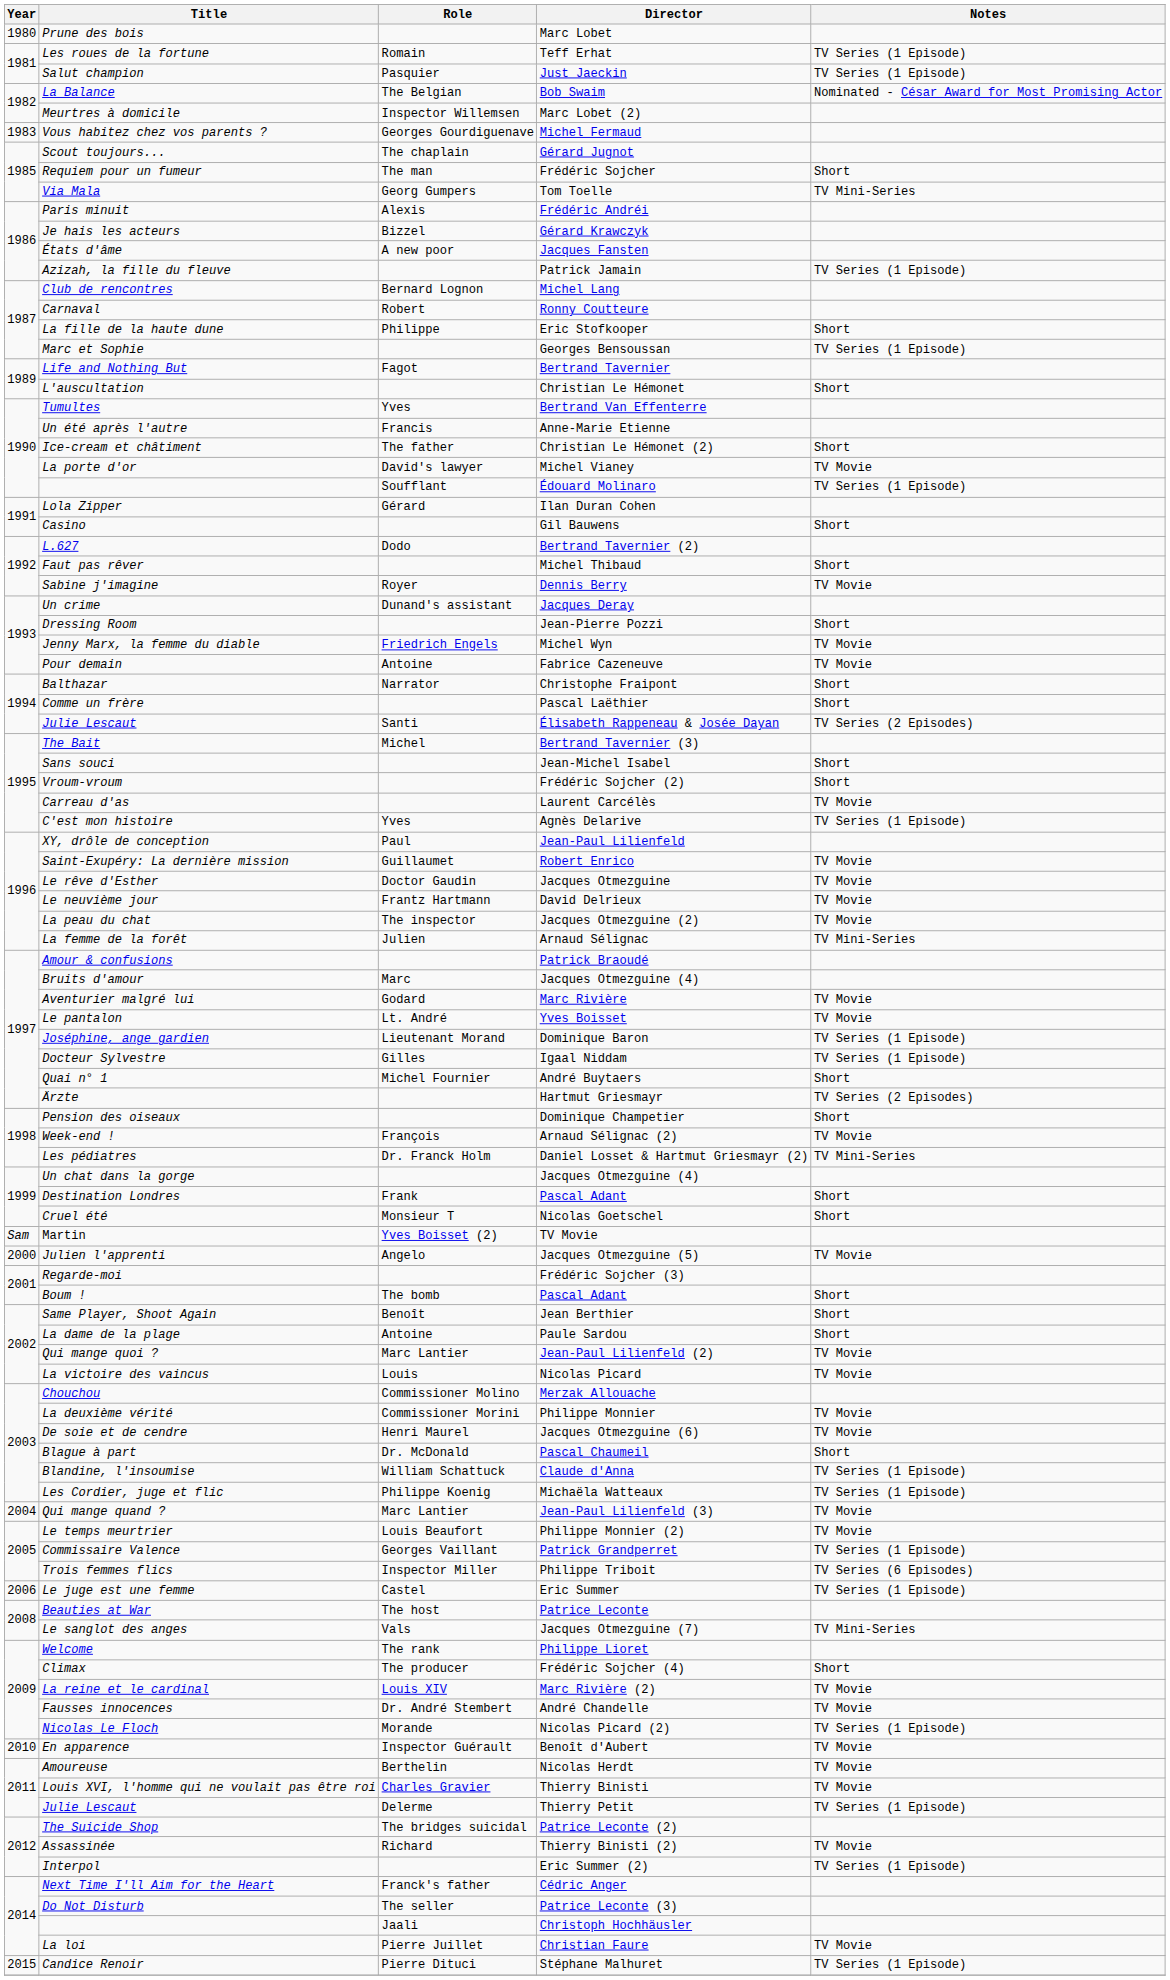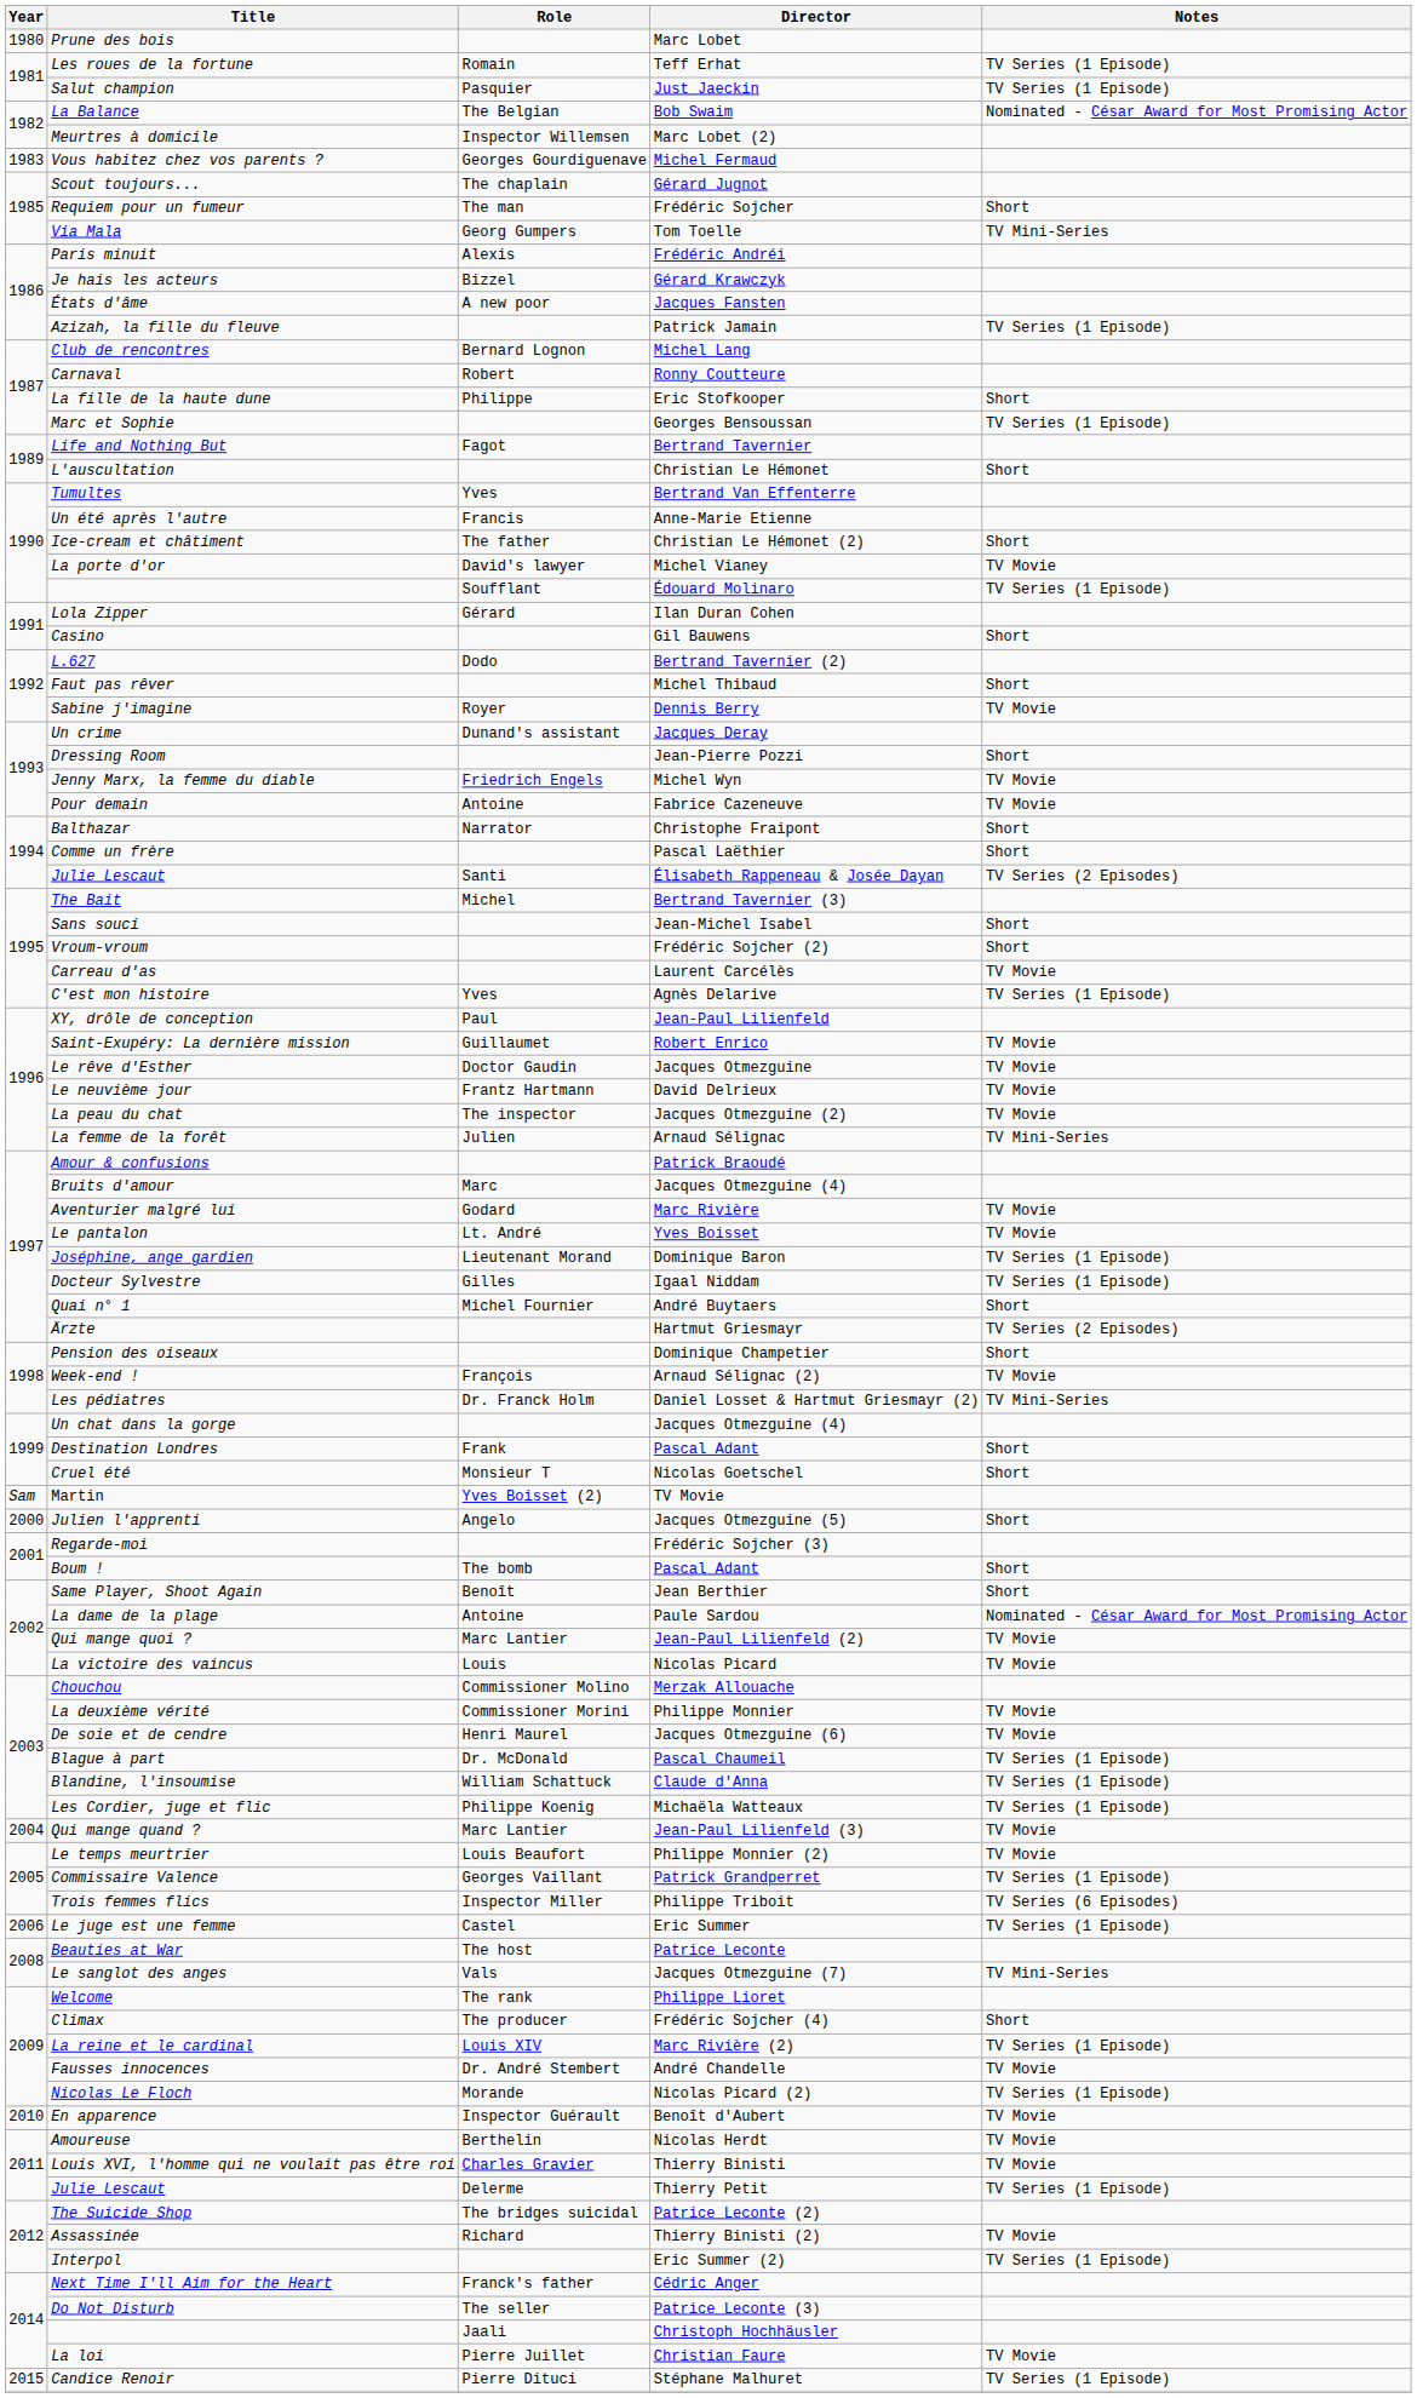 <table class="wikitable sortable">
 <tr>
 <th>Year</th>
 <th>Title</th>
 <th>Role</th>
 <th>Director</th>
 <th class="unsortable">Notes</th>
 </tr>
 <tr>
 <td rowspan=1>1980</td>
 <td><em>Prune des bois</em></td>
 <td></td>
 <td>Marc Lobet</td>
 <td></td>
 </tr>
 <tr>
 <td rowspan=2>1981</td>
 <td><em>Les roues de la fortune</em></td>
 <td>Romain</td>
 <td>Teff Erhat</td>
 <td>TV Series (1 Episode)</td>
 </tr>
 <tr>
 <td><em>Salut champion</em></td>
 <td>Pasquier</td>
 <td><a href='#'>Just Jaeckin</a></td>
 <td>TV Series (1 Episode)</td>
 </tr>
 <tr>
 <td rowspan=2>1982</td>
 <td><em><a href='#'>La Balance</a></em></td>
 <td>The Belgian</td>
 <td><a href='#'>Bob Swaim</a></td>
 <td>Nominated - <a href='#'>César Award for Most Promising Actor</a></td>
 </tr>
 <tr>
 <td><em>Meurtres à domicile</em></td>
 <td>Inspector Willemsen</td>
 <td>Marc Lobet (2)</td>
 <td></td>
 </tr>
 <tr>
 <td rowspan=1>1983</td>
 <td><em>Vous habitez chez vos parents ?</em></td>
 <td>Georges Gourdiguenave</td>
 <td><a href='#'>Michel Fermaud</a></td>
 <td></td>
 </tr>
 <tr>
 <td rowspan=3>1985</td>
 <td><em>Scout toujours...</em></td>
 <td>The chaplain</td>
 <td><a href='#'>Gérard Jugnot</a></td>
 <td></td>
 </tr>
 <tr>
 <td><em>Requiem pour un fumeur</em></td>
 <td>The man</td>
 <td>Frédéric Sojcher</td>
 <td>Short</td>
 </tr>
 <tr>
 <td><em><a href='#'>Via Mala</a></em></td>
 <td>Georg Gumpers</td>
 <td>Tom Toelle</td>
 <td>TV Mini-Series</td>
 </tr>
 <tr>
 <td rowspan=4>1986</td>
 <td><em>Paris minuit</em></td>
 <td>Alexis</td>
 <td><a href='#'>Frédéric Andréi</a></td>
 <td></td>
 </tr>
 <tr>
 <td><em>Je hais les acteurs</em></td>
 <td>Bizzel</td>
 <td><a href='#'>Gérard Krawczyk</a></td>
 <td></td>
 </tr>
 <tr>
 <td><em>États d'âme</em></td>
 <td>A new poor</td>
 <td><a href='#'>Jacques Fansten</a></td>
 <td></td>
 </tr>
 <tr>
 <td><em>Azizah, la fille du fleuve</em></td>
 <td></td>
 <td>Patrick Jamain</td>
 <td>TV Series (1 Episode)</td>
 </tr>
 <tr>
 <td rowspan=4>1987</td>
 <td><em><a href='#'>Club de rencontres</a></em></td>
 <td>Bernard Lognon</td>
 <td><a href='#'>Michel Lang</a></td>
 <td></td>
 </tr>
 <tr>
 <td><em>Carnaval</em></td>
 <td>Robert</td>
 <td><a href='#'>Ronny Coutteure</a></td>
 <td></td>
 </tr>
 <tr>
 <td><em>La fille de la haute dune</em></td>
 <td>Philippe</td>
 <td>Eric Stofkooper</td>
 <td>Short</td>
 </tr>
 <tr>
 <td><em>Marc et Sophie</em></td>
 <td></td>
 <td>Georges Bensoussan</td>
 <td>TV Series (1 Episode)</td>
 </tr>
 <tr>
 <td rowspan=2>1989</td>
 <td><em><a href='#'>Life and Nothing But</a></em></td>
 <td>Fagot</td>
 <td><a href='#'>Bertrand Tavernier</a></td>
 <td></td>
 </tr>
 <tr>
 <td><em>L'auscultation</em></td>
 <td></td>
 <td>Christian Le Hémonet</td>
 <td>Short</td>
 </tr>
 <tr>
 <td rowspan=5>1990</td>
 <td><em><a href='#'>Tumultes</a></em></td>
 <td>Yves</td>
 <td><a href='#'>Bertrand Van Effenterre</a></td>
 <td></td>
 </tr>
 <tr>
 <td><em>Un été après l'autre</em></td>
 <td>Francis</td>
 <td>Anne-Marie Etienne</td>
 <td></td>
 </tr>
 <tr>
 <td><em>Ice-cream et châtiment</em></td>
 <td>The father</td>
 <td>Christian Le Hémonet (2)</td>
 <td>Short</td>
 </tr>
 <tr>
 <td><em>La porte d'or</em></td>
 <td>David's lawyer</td>
 <td>Michel Vianey</td>
 <td>TV Movie</td>
 </tr>
 <tr>
 <td><em></em></td>
 <td>Soufflant</td>
 <td><a href='#'>Édouard Molinaro</a></td>
 <td>TV Series (1 Episode)</td>
 </tr>
 <tr>
 <td rowspan=2>1991</td>
 <td><em>Lola Zipper</em></td>
 <td>Gérard</td>
 <td>Ilan Duran Cohen</td>
 <td></td>
 </tr>
 <tr>
 <td><em>Casino</em></td>
 <td></td>
 <td>Gil Bauwens</td>
 <td>Short</td>
 </tr>
 <tr>
 <td rowspan=3>1992</td>
 <td><em><a href='#'>L.627</a></em></td>
 <td>Dodo</td>
 <td><a href='#'>Bertrand Tavernier</a> (2)</td>
 <td></td>
 </tr>
 <tr>
 <td><em>Faut pas rêver</em></td>
 <td></td>
 <td>Michel Thibaud</td>
 <td>Short</td>
 </tr>
 <tr>
 <td><em>Sabine j'imagine</em></td>
 <td>Royer</td>
 <td><a href='#'>Dennis Berry</a></td>
 <td>TV Movie</td>
 </tr>
 <tr>
 <td rowspan=4>1993</td>
 <td><em>Un crime</em></td>
 <td>Dunand's assistant</td>
 <td><a href='#'>Jacques Deray</a></td>
 <td></td>
 </tr>
 <tr>
 <td><em>Dressing Room</em></td>
 <td></td>
 <td>Jean-Pierre Pozzi</td>
 <td>Short</td>
 </tr>
 <tr>
 <td><em>Jenny Marx, la femme du diable</em></td>
 <td><a href='#'>Friedrich Engels</a></td>
 <td>Michel Wyn</td>
 <td>TV Movie</td>
 </tr>
 <tr>
 <td><em>Pour demain</em></td>
 <td>Antoine</td>
 <td>Fabrice Cazeneuve</td>
 <td>TV Movie</td>
 </tr>
 <tr>
 <td rowspan=3>1994</td>
 <td><em>Balthazar</em></td>
 <td>Narrator</td>
 <td>Christophe Fraipont</td>
 <td>Short</td>
 </tr>
 <tr>
 <td><em>Comme un frère</em></td>
 <td></td>
 <td>Pascal Laëthier</td>
 <td>Short</td>
 </tr>
 <tr>
 <td><em><a href='#'>Julie Lescaut</a></em></td>
 <td>Santi</td>
 <td><a href='#'>Élisabeth Rappeneau</a> & <a href='#'>Josée Dayan</a></td>
 <td>TV Series (2 Episodes)</td>
 </tr>
 <tr>
 <td rowspan=5>1995</td>
 <td><em><a href='#'>The Bait</a></em></td>
 <td>Michel</td>
 <td><a href='#'>Bertrand Tavernier</a> (3)</td>
 <td></td>
 </tr>
 <tr>
 <td><em>Sans souci</em></td>
 <td></td>
 <td>Jean-Michel Isabel</td>
 <td>Short</td>
 </tr>
 <tr>
 <td><em>Vroum-vroum</em></td>
 <td></td>
 <td>Frédéric Sojcher (2)</td>
 <td>Short</td>
 </tr>
 <tr>
 <td><em>Carreau d'as</em></td>
 <td></td>
 <td>Laurent Carcélès</td>
 <td>TV Movie</td>
 </tr>
 <tr>
 <td><em>C'est mon histoire</em></td>
 <td>Yves</td>
 <td>Agnès Delarive</td>
 <td>TV Series (1 Episode)</td>
 </tr>
 <tr>
 <td rowspan=6>1996</td>
 <td><em>XY, drôle de conception</em></td>
 <td>Paul</td>
 <td><a href='#'>Jean-Paul Lilienfeld</a></td>
 <td></td>
 </tr>
 <tr>
 <td><em>Saint-Exupéry: La dernière mission</em></td>
 <td>Guillaumet</td>
 <td><a href='#'>Robert Enrico</a></td>
 <td>TV Movie</td>
 </tr>
 <tr>
 <td><em>Le rêve d'Esther</em></td>
 <td>Doctor Gaudin</td>
 <td>Jacques Otmezguine</td>
 <td>TV Movie</td>
 </tr>
 <tr>
 <td><em>Le neuvième jour</em></td>
 <td>Frantz Hartmann</td>
 <td>David Delrieux</td>
 <td>TV Movie</td>
 </tr>
 <tr>
 <td><em>La peau du chat</em></td>
 <td>The inspector</td>
 <td>Jacques Otmezguine (2)</td>
 <td>TV Movie</td>
 </tr>
 <tr>
 <td><em>La femme de la forêt</em></td>
 <td>Julien</td>
 <td>Arnaud Sélignac</td>
 <td>TV Mini-Series</td>
 </tr>
 <tr>
 <td rowspan=8>1997</td>
 <td><em><a href='#'>Amour & confusions</a></em></td>
 <td></td>
 <td><a href='#'>Patrick Braoudé</a></td>
 <td></td>
 </tr>
 <tr>
 <td><em>Bruits d'amour</em></td>
 <td>Marc</td>
 <td>Jacques Otmezguine (4)</td>
 <td></td>
 </tr>
 <tr>
 <td><em>Aventurier malgré lui</em></td>
 <td>Godard</td>
 <td><a href='#'>Marc Rivière</a></td>
 <td>TV Movie</td>
 </tr>
 <tr>
 <td><em>Le pantalon</em></td>
 <td>Lt. André</td>
 <td><a href='#'>Yves Boisset</a></td>
 <td>TV Movie</td>
 </tr>
 <tr>
 <td><em><a href='#'>Joséphine, ange gardien</a></em></td>
 <td>Lieutenant Morand</td>
 <td>Dominique Baron</td>
 <td>TV Series (1 Episode)</td>
 </tr>
 <tr>
 <td><em>Docteur Sylvestre</em></td>
 <td>Gilles</td>
 <td>Igaal Niddam</td>
 <td>TV Series (1 Episode)</td>
 </tr>
 <tr>
 <td><em>Quai n° 1</em></td>
 <td>Michel Fournier</td>
 <td>André Buytaers</td>
 <td>Short</td>
 </tr>
 <tr>
 <td><em>Ärzte</em></td>
 <td></td>
 <td>Hartmut Griesmayr</td>
 <td>TV Series (2 Episodes)</td>
 </tr>
 <tr>
 <td rowspan=3>1998</td>
 <td><em>Pension des oiseaux</em></td>
 <td></td>
 <td>Dominique Champetier</td>
 <td>Short</td>
 </tr>
 <tr>
 <td><em>Week-end !</em></td>
 <td>François</td>
 <td>Arnaud Sélignac (2)</td>
 <td>TV Movie</td>
 </tr>
 <tr>
 <td><em>Les pédiatres</em></td>
 <td>Dr. Franck Holm</td>
 <td>Daniel Losset & Hartmut Griesmayr (2)</td>
 <td>TV Mini-Series</td>
 </tr>
 <tr>
 <td rowspan=3>1999</td>
 <td><em>Un chat dans la gorge</em></td>
 <td></td>
 <td>Jacques Otmezguine (4)</td>
 <td></td>
 </tr>
 <tr>
 <td><em>Destination Londres</em></td>
 <td>Frank</td>
 <td><a href='#'>Pascal Adant</a></td>
 <td>Short</td>
 </tr>
 <tr>
 <td><em>Cruel été</em></td>
 <td>Monsieur T</td>
 <td>Nicolas Goetschel</td>
 <td>Short</td>
 </tr>
 <tr>
 <td><em>Sam</em></td>
 <td>Martin</td>
 <td><a href='#'>Yves Boisset</a> (2)</td>
 <td>TV Movie</td>
 </tr>
 <tr>
 <td rowspan=1>2000</td>
 <td><em>Julien l'apprenti</em></td>
 <td>Angelo</td>
 <td>Jacques Otmezguine (5)</td>
-<td>TV Movie</td>
+<td>Short</td>
 </tr>
 <tr>
 <td rowspan=2>2001</td>
 <td><em>Regarde-moi</em></td>
 <td></td>
 <td>Frédéric Sojcher (3)</td>
 <td></td>
 </tr>
 <tr>
 <td><em>Boum !</em></td>
 <td>The bomb</td>
 <td><a href='#'>Pascal Adant</a></td>
 <td>Short</td>
 </tr>
 <tr>
 <td rowspan=4>2002</td>
 <td><em>Same Player, Shoot Again</em></td>
 <td>Benoît</td>
 <td>Jean Berthier</td>
 <td>Short</td>
 </tr>
 <tr>
 <td><em>La dame de la plage</em></td>
 <td>Antoine</td>
 <td>Paule Sardou</td>
-<td>Short</td>
+<td>Nominated - <a href='#'>César Award for Most Promising Actor</a></td>
 </tr>
 <tr>
 <td><em>Qui mange quoi ?</em></td>
 <td>Marc Lantier</td>
 <td><a href='#'>Jean-Paul Lilienfeld</a> (2)</td>
 <td>TV Movie</td>
 </tr>
 <tr>
 <td><em>La victoire des vaincus</em></td>
 <td>Louis</td>
 <td>Nicolas Picard</td>
 <td>TV Movie</td>
 </tr>
 <tr>
 <td rowspan=6>2003</td>
 <td><em><a href='#'>Chouchou</a></em></td>
 <td>Commissioner Molino</td>
 <td><a href='#'>Merzak Allouache</a></td>
 <td></td>
 </tr>
 <tr>
 <td><em>La deuxième vérité</em></td>
 <td>Commissioner Morini</td>
 <td>Philippe Monnier</td>
 <td>TV Movie</td>
 </tr>
 <tr>
 <td><em>De soie et de cendre</em></td>
 <td>Henri Maurel</td>
 <td>Jacques Otmezguine (6)</td>
 <td>TV Movie</td>
 </tr>
 <tr>
 <td><em>Blague à part</em></td>
 <td>Dr. McDonald</td>
 <td><a href='#'>Pascal Chaumeil</a></td>
-<td>Short</td>
+<td>TV Series (1 Episode)</td>
 </tr>
 <tr>
 <td><em>Blandine, l'insoumise</em></td>
 <td>William Schattuck</td>
 <td><a href='#'>Claude d'Anna</a></td>
 <td>TV Series (1 Episode)</td>
 </tr>
 <tr>
 <td><em>Les Cordier, juge et flic</em></td>
 <td>Philippe Koenig</td>
 <td>Michaëla Watteaux</td>
 <td>TV Series (1 Episode)</td>
 </tr>
 <tr>
 <td rowspan=1>2004</td>
 <td><em>Qui mange quand ?</em></td>
 <td>Marc Lantier</td>
 <td><a href='#'>Jean-Paul Lilienfeld</a> (3)</td>
 <td>TV Movie</td>
 </tr>
 <tr>
 <td rowspan=3>2005</td>
 <td><em>Le temps meurtrier</em></td>
 <td>Louis Beaufort</td>
 <td>Philippe Monnier (2)</td>
 <td>TV Movie</td>
 </tr>
 <tr>
 <td><em>Commissaire Valence</em></td>
 <td>Georges Vaillant</td>
 <td><a href='#'>Patrick Grandperret</a></td>
 <td>TV Series (1 Episode)</td>
 </tr>
 <tr>
 <td><em>Trois femmes flics</em></td>
 <td>Inspector Miller</td>
 <td>Philippe Triboit</td>
 <td>TV Series (6 Episodes)</td>
 </tr>
 <tr>
 <td rowspan=1>2006</td>
 <td><em>Le juge est une femme</em></td>
 <td>Castel</td>
 <td>Eric Summer</td>
 <td>TV Series (1 Episode)</td>
 </tr>
 <tr>
 <td rowspan=2>2008</td>
 <td><em><a href='#'>Beauties at War</a></em></td>
 <td>The host</td>
 <td><a href='#'>Patrice Leconte</a></td>
 <td></td>
 </tr>
 <tr>
 <td><em>Le sanglot des anges</em></td>
 <td>Vals</td>
 <td>Jacques Otmezguine (7)</td>
 <td>TV Mini-Series</td>
 </tr>
 <tr>
 <td rowspan=5>2009</td>
 <td><em><a href='#'>Welcome</a></em></td>
 <td>The rank</td>
 <td><a href='#'>Philippe Lioret</a></td>
 <td></td>
 </tr>
 <tr>
 <td><em>Climax</em></td>
 <td>The producer</td>
 <td>Frédéric Sojcher (4)</td>
 <td>Short</td>
 </tr>
 <tr>
 <td><em><a href='#'>La reine et le cardinal</a></em></td>
 <td><a href='#'>Louis XIV</a></td>
 <td><a href='#'>Marc Rivière</a> (2)</td>
-<td>TV Movie</td>
+<td>TV Series (1 Episode)</td>
 </tr>
 <tr>
 <td><em>Fausses innocences</em></td>
 <td>Dr. André Stembert</td>
 <td>André Chandelle</td>
 <td>TV Movie</td>
 </tr>
 <tr>
 <td><em><a href='#'>Nicolas Le Floch</a></em></td>
 <td>Morande</td>
 <td>Nicolas Picard (2)</td>
 <td>TV Series (1 Episode)</td>
 </tr>
 <tr>
 <td rowspan=1>2010</td>
 <td><em>En apparence</em></td>
 <td>Inspector Guérault</td>
 <td>Benoît d'Aubert</td>
 <td>TV Movie</td>
 </tr>
 <tr>
 <td rowspan=3>2011</td>
 <td><em>Amoureuse</em></td>
 <td>Berthelin</td>
 <td>Nicolas Herdt</td>
 <td>TV Movie</td>
 </tr>
 <tr>
 <td><em>Louis XVI, l'homme qui ne voulait pas être roi</em></td>
 <td><a href='#'>Charles Gravier</a></td>
 <td>Thierry Binisti</td>
 <td>TV Movie</td>
 </tr>
 <tr>
 <td><em><a href='#'>Julie Lescaut</a></em></td>
 <td>Delerme</td>
 <td>Thierry Petit</td>
 <td>TV Series (1 Episode)</td>
 </tr>
 <tr>
 <td rowspan=3>2012</td>
 <td><em><a href='#'>The Suicide Shop</a></em></td>
 <td>The bridges suicidal</td>
 <td><a href='#'>Patrice Leconte</a> (2)</td>
 <td></td>
 </tr>
 <tr>
 <td><em>Assassinée</em></td>
 <td>Richard</td>
 <td>Thierry Binisti (2)</td>
 <td>TV Movie</td>
 </tr>
 <tr>
 <td><em>Interpol</em></td>
 <td></td>
 <td>Eric Summer (2)</td>
 <td>TV Series (1 Episode)</td>
 </tr>
 <tr>
 <td rowspan=4>2014</td>
 <td><em><a href='#'>Next Time I'll Aim for the Heart</a></em></td>
 <td>Franck's father</td>
 <td><a href='#'>Cédric Anger</a></td>
 <td></td>
 </tr>
 <tr>
 <td><em><a href='#'>Do Not Disturb</a></em></td>
 <td>The seller</td>
 <td><a href='#'>Patrice Leconte</a> (3)</td>
 <td></td>
 </tr>
 <tr>
 <td><em></em></td>
 <td>Jaali</td>
 <td><a href='#'>Christoph Hochhäusler</a></td>
 <td></td>
 </tr>
 <tr>
 <td><em>La loi</em></td>
 <td>Pierre Juillet</td>
 <td><a href='#'>Christian Faure</a></td>
 <td>TV Movie</td>
 </tr>
 <tr>
 <td rowspan=1>2015</td>
 <td><em>Candice Renoir</em></td>
 <td>Pierre Dituci</td>
 <td>Stéphane Malhuret</td>
 <td>TV Series (1 Episode)</td>
 </tr>
 <tr>
 </tr>
 </table>
